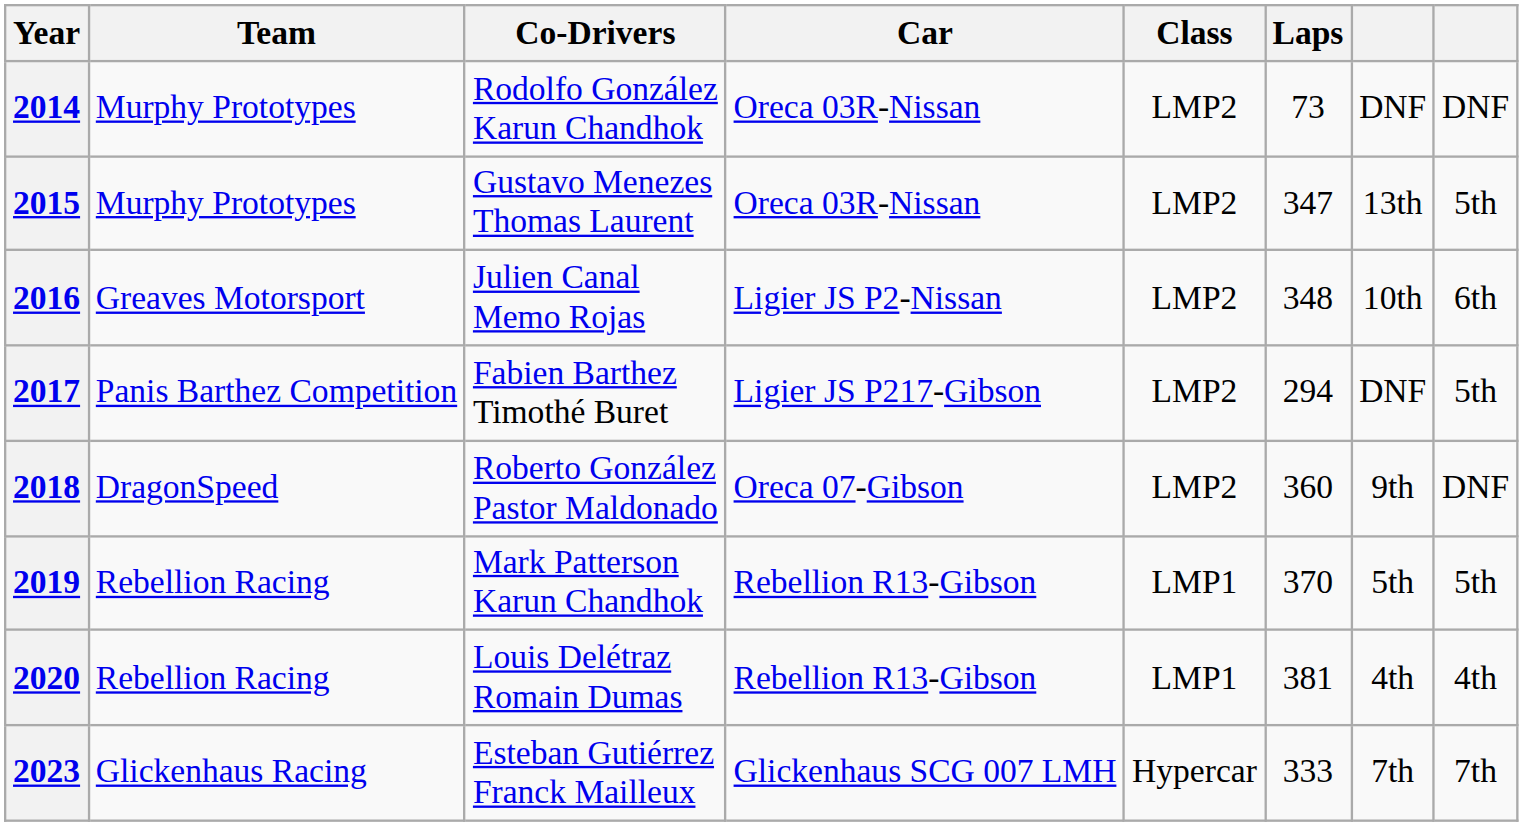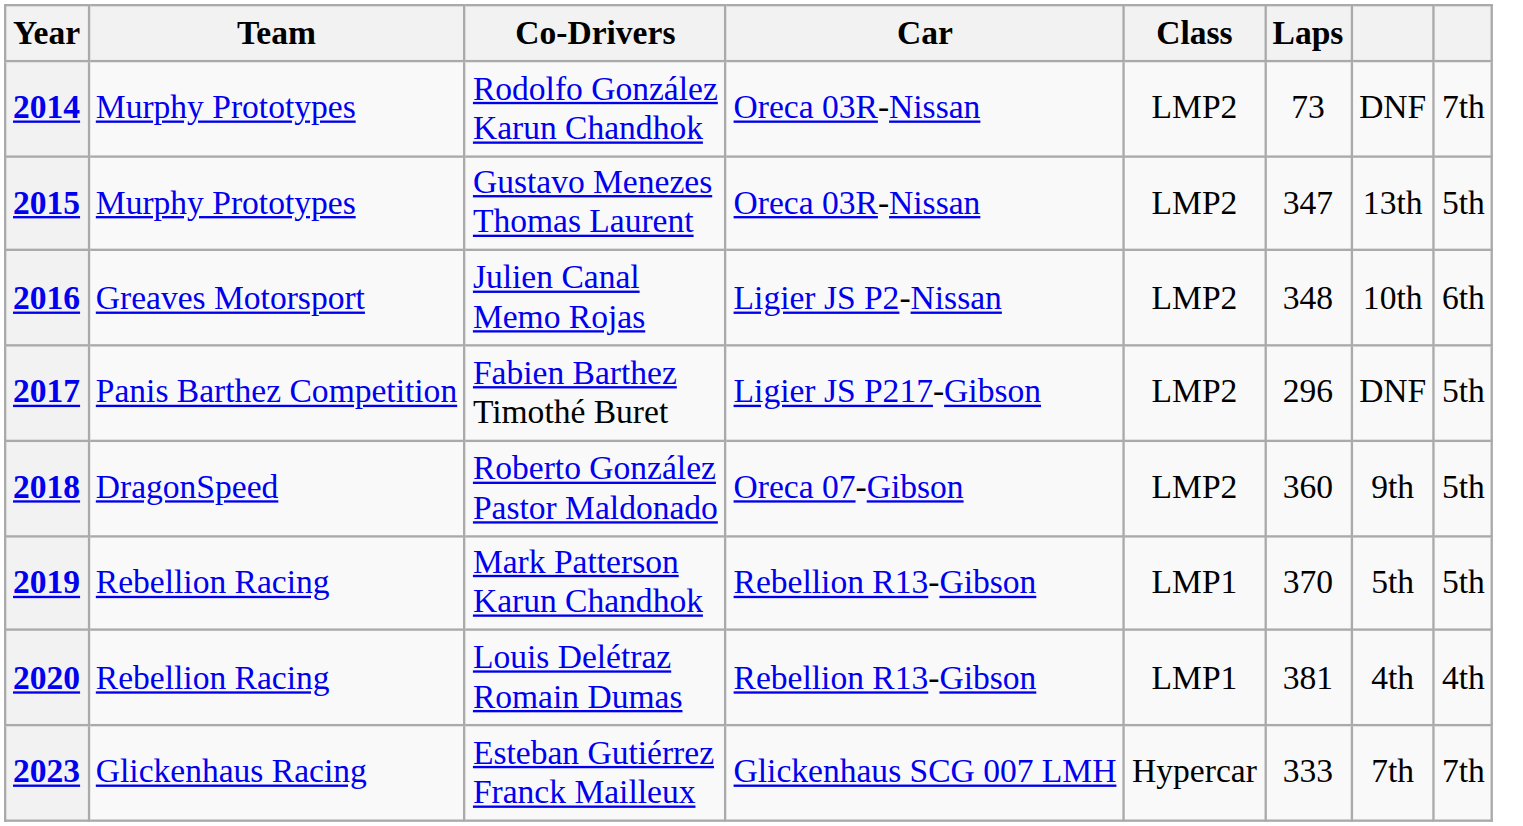 <table class="wikitable" style="text-align:center; font-size:90%">
 <tr>
 <th>Year</th>
 <th>Team</th>
 <th>Co-Drivers</th>
 <th>Car</th>
 <th>Class</th>
 <th>Laps</th>
 <th></th>
 <th></th>
 </tr>
 <tr>
 <th><a href='#'>2014</a></th>
 <td align="left"> <a href='#'>Murphy Prototypes</a></td>
 <td align="left"> <a href='#'>Rodolfo González</a><br> <a href='#'>Karun Chandhok</a></td>
 <td align="left"><a href='#'>Oreca 03R</a>-<a href='#'>Nissan</a></td>
 <td>LMP2</td>
 <td>73</td>
 <td>DNF</td>
-<td>DNF</td>
+<td>7th</td>
 </tr>
 <tr>
 <th><a href='#'>2015</a></th>
 <td align="left"> <a href='#'>Murphy Prototypes</a></td>
 <td align="left"> <a href='#'>Gustavo Menezes</a><br> <a href='#'>Thomas Laurent</a></td>
 <td align="left"><a href='#'>Oreca 03R</a>-<a href='#'>Nissan</a></td>
 <td>LMP2</td>
 <td>347</td>
 <td>13th</td>
 <td>5th</td>
 </tr>
 <tr>
 <th><a href='#'>2016</a></th>
 <td align="left"> <a href='#'>Greaves Motorsport</a></td>
 <td align="left"> <a href='#'>Julien Canal</a><br> <a href='#'>Memo Rojas</a></td>
 <td align="left"><a href='#'>Ligier JS P2</a>-<a href='#'>Nissan</a></td>
 <td>LMP2</td>
 <td>348</td>
 <td>10th</td>
 <td>6th</td>
 </tr>
 <tr>
 <th><a href='#'>2017</a></th>
 <td align="left" nowrap> <a href='#'>Panis Barthez Competition</a></td>
 <td align="left"> <a href='#'>Fabien Barthez</a><br> Timothé Buret</td>
 <td align="left"><a href='#'>Ligier JS P217</a>-<a href='#'>Gibson</a></td>
 <td>LMP2</td>
-<td>294</td>
+<td>296</td>
 <td>DNF</td>
 <td>5th</td>
 </tr>
 <tr>
 <th><a href='#'>2018</a></th>
 <td align="left"> <a href='#'>DragonSpeed</a></td>
 <td align="left" nowrap> <a href='#'>Roberto González</a><br> <a href='#'>Pastor Maldonado</a></td>
 <td align="left"><a href='#'>Oreca 07</a>-<a href='#'>Gibson</a></td>
 <td>LMP2</td>
 <td>360</td>
 <td>9th</td>
-<td>DNF</td>
+<td>5th</td>
 </tr>
 <tr>
 <th><a href='#'>2019</a></th>
 <td align="left"> <a href='#'>Rebellion Racing</a></td>
 <td align="left"> <a href='#'>Mark Patterson</a><br> <a href='#'>Karun Chandhok</a></td>
 <td align="left"><a href='#'>Rebellion R13</a>-<a href='#'>Gibson</a></td>
 <td>LMP1</td>
 <td>370</td>
 <td>5th</td>
 <td>5th</td>
 </tr>
 <tr>
 <th><a href='#'>2020</a></th>
 <td align="left"> <a href='#'>Rebellion Racing</a></td>
 <td align="left"> <a href='#'>Louis Delétraz</a><br> <a href='#'>Romain Dumas</a></td>
 <td align="left"><a href='#'>Rebellion R13</a>-<a href='#'>Gibson</a></td>
 <td>LMP1</td>
 <td>381</td>
 <td>4th</td>
 <td>4th</td>
 </tr>
 <tr>
 <th><a href='#'>2023</a></th>
 <td align="left"> <a href='#'>Glickenhaus Racing</a></td>
 <td align="left"> <a href='#'>Esteban Gutiérrez</a><br> <a href='#'>Franck Mailleux</a></td>
 <td align="left" nowrap><a href='#'>Glickenhaus SCG 007 LMH</a></td>
 <td>Hypercar</td>
 <td>333</td>
 <td>7th</td>
 <td>7th</td>
 </tr>
 </table>
